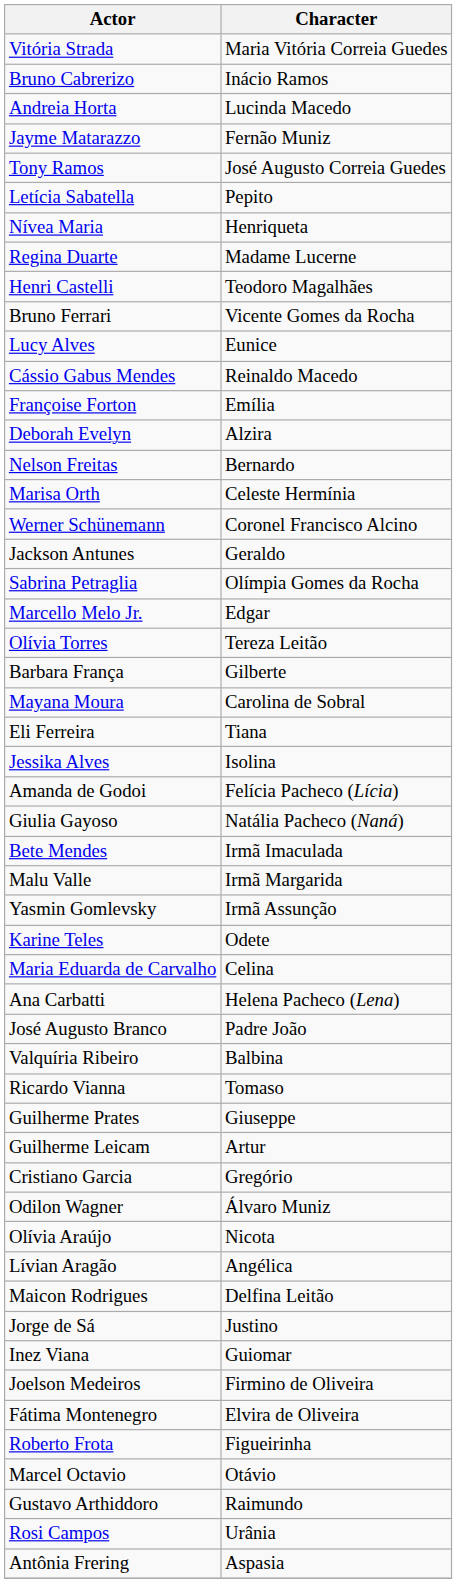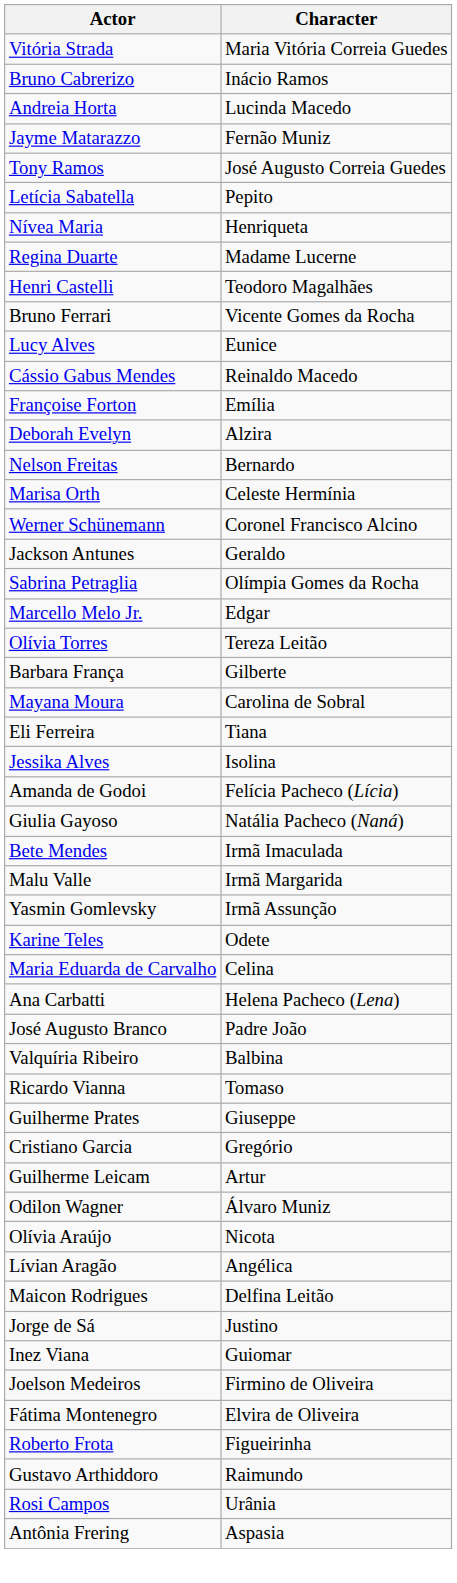 <table class="wikitable">
 <tr>
 <th>Actor</th>
 <th>Character</th>
 </tr>
 <tr>
 <td><a href='#'>Vitória Strada</a></td>
 <td>Maria Vitória Correia Guedes</td>
 </tr>
 <tr>
 <td><a href='#'>Bruno Cabrerizo</a></td>
 <td>Inácio Ramos</td>
 </tr>
 <tr>
 <td><a href='#'>Andreia Horta</a></td>
 <td>Lucinda Macedo</td>
 </tr>
 <tr>
 <td><a href='#'>Jayme Matarazzo</a></td>
 <td>Fernão Muniz</td>
 </tr>
 <tr>
 <td><a href='#'>Tony Ramos</a></td>
 <td>José Augusto Correia Guedes</td>
 </tr>
 <tr>
 <td><a href='#'>Letícia Sabatella</a></td>
 <td>Pepito</td>
 </tr>
 <tr>
 <td><a href='#'>Nívea Maria</a></td>
 <td>Henriqueta</td>
 </tr>
 <tr>
 <td><a href='#'>Regina Duarte</a></td>
 <td>Madame Lucerne</td>
 </tr>
 <tr>
 <td><a href='#'>Henri Castelli</a></td>
 <td>Teodoro Magalhães</td>
 </tr>
 <tr>
 <td>Bruno Ferrari</td>
 <td>Vicente Gomes da Rocha</td>
 </tr>
 <tr>
 <td><a href='#'>Lucy Alves</a></td>
 <td>Eunice</td>
 </tr>
 <tr>
 <td><a href='#'>Cássio Gabus Mendes</a></td>
 <td>Reinaldo Macedo</td>
 </tr>
 <tr>
 <td><a href='#'>Françoise Forton</a></td>
 <td>Emília</td>
 </tr>
 <tr>
 <td><a href='#'>Deborah Evelyn</a></td>
 <td>Alzira</td>
 </tr>
 <tr>
 <td><a href='#'>Nelson Freitas</a></td>
 <td>Bernardo</td>
 </tr>
 <tr>
 <td><a href='#'>Marisa Orth</a></td>
 <td>Celeste Hermínia</td>
 </tr>
 <tr>
 <td><a href='#'>Werner Schünemann</a></td>
 <td>Coronel Francisco Alcino</td>
 </tr>
 <tr>
 <td>Jackson Antunes</td>
 <td>Geraldo</td>
 </tr>
 <tr>
 <td><a href='#'>Sabrina Petraglia</a></td>
 <td>Olímpia Gomes da Rocha</td>
 </tr>
 <tr>
 <td><a href='#'>Marcello Melo Jr.</a></td>
 <td>Edgar</td>
 </tr>
 <tr>
 <td><a href='#'>Olívia Torres</a></td>
 <td>Tereza Leitão</td>
 </tr>
 <tr>
 <td>Barbara França</td>
 <td>Gilberte</td>
 </tr>
 <tr>
 <td><a href='#'>Mayana Moura</a></td>
 <td>Carolina de Sobral</td>
 </tr>
 <tr>
 <td>Eli Ferreira</td>
 <td>Tiana</td>
 </tr>
 <tr>
 <td><a href='#'>Jessika Alves</a></td>
 <td>Isolina</td>
 </tr>
 <tr>
 <td>Amanda de Godoi</td>
 <td>Felícia Pacheco (<em>Lícia</em>) </td>
 </tr>
 <tr>
 <td>Giulia Gayoso</td>
 <td>Natália Pacheco (<em>Naná</em>)</td>
 </tr>
 <tr>
 <td><a href='#'>Bete Mendes</a></td>
 <td>Irmã Imaculada</td>
 </tr>
 <tr>
 <td>Malu Valle</td>
 <td>Irmã Margarida</td>
 </tr>
 <tr>
 <td>Yasmin Gomlevsky</td>
 <td>Irmã Assunção</td>
 </tr>
 <tr>
 <td><a href='#'>Karine Teles</a></td>
 <td>Odete</td>
 </tr>
 <tr>
 <td><a href='#'>Maria Eduarda de Carvalho</a></td>
 <td>Celina</td>
 </tr>
 <tr>
 <td>Ana Carbatti</td>
 <td>Helena Pacheco (<em>Lena</em>)</td>
 </tr>
 <tr>
 <td>José Augusto Branco</td>
 <td>Padre João</td>
 </tr>
 <tr>
 <td>Valquíria Ribeiro</td>
 <td>Balbina</td>
 </tr>
 <tr>
 <td>Ricardo Vianna</td>
 <td>Tomaso</td>
 </tr>
 <tr>
 <td>Guilherme Prates</td>
 <td>Giuseppe</td>
 </tr>
 <tr>
+<td>Cristiano Garcia</td>
+<td>Gregório</td>
+</tr>
+<tr>
 <td>Guilherme Leicam</td>
 <td>Artur</td>
-</tr>
-<tr>
-<td>Cristiano Garcia</td>
-<td>Gregório</td>
 </tr>
 <tr>
 <td>Odilon Wagner</td>
 <td>Álvaro Muniz</td>
 </tr>
 <tr>
 <td>Olívia Araújo</td>
 <td>Nicota</td>
 </tr>
 <tr>
 <td>Lívian Aragão</td>
 <td>Angélica</td>
 </tr>
 <tr>
 <td>Maicon Rodrigues</td>
 <td>Delfina Leitão</td>
 </tr>
 <tr>
 <td>Jorge de Sá</td>
 <td>Justino</td>
 </tr>
 <tr>
 <td>Inez Viana</td>
 <td>Guiomar</td>
 </tr>
 <tr>
 <td>Joelson Medeiros</td>
 <td>Firmino de Oliveira</td>
 </tr>
 <tr>
 <td>Fátima Montenegro</td>
 <td>Elvira de Oliveira</td>
 </tr>
 <tr>
 <td><a href='#'>Roberto Frota</a></td>
 <td>Figueirinha</td>
 </tr>
 <tr>
-<td>Marcel Octavio</td>
-<td>Otávio</td>
-</tr>
-<tr>
 <td>Gustavo Arthiddoro</td>
 <td>Raimundo</td>
 </tr>
 <tr>
 <td><a href='#'>Rosi Campos</a></td>
 <td>Urânia</td>
 </tr>
 <tr>
 <td>Antônia Frering</td>
 <td>Aspasia</td>
 </tr>
 <tr>
 </tr>
 </table>
